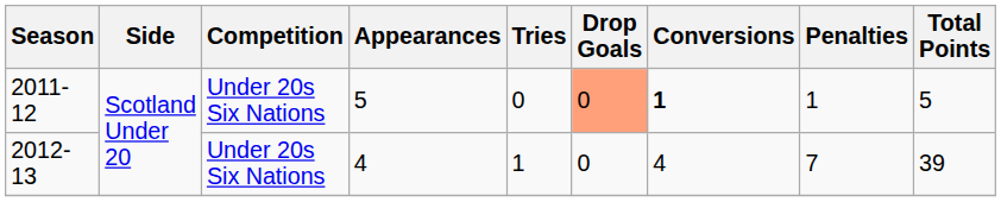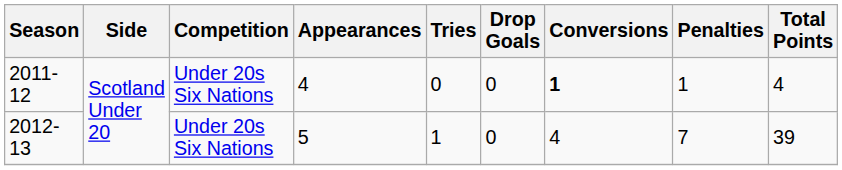 <table class="wikitable sortable">
 <tr>
 <th>Season</th>
 <th>Side</th>
 <th>Competition</th>
 <th>Appearances</th>
 <th>Tries</th>
 <th>Drop Goals</th>
 <th>Conversions</th>
 <th>Penalties</th>
 <th>Total Points</th>
 </tr>
 <tr>
 <td>2011-12</td>
 <td rowspan=2><a href='#'>Scotland Under 20</a></td>
 <td><a href='#'>Under 20s Six Nations</a></td>
-<td>5</td>
+<td>4</td>
 <td>0</td>
-<td style="background: lightsalmon;">0</td>
+<td>0</td>
 <td><strong>1</strong></td>
 <td>1</td>
-<td>5</td>
+<td>4</td>
 </tr>
 <tr>
 <td>2012-13</td>
 <td><a href='#'>Under 20s Six Nations</a></td>
-<td>4</td>
+<td>5</td>
 <td>1</td>
 <td>0</td>
 <td>4</td>
 <td>7</td>
 <td>39</td>
 </tr>
 <tr>
 </tr>
 </table>
